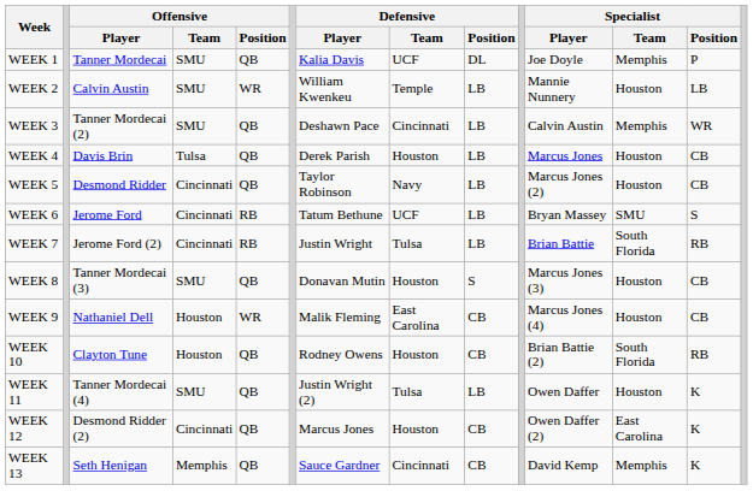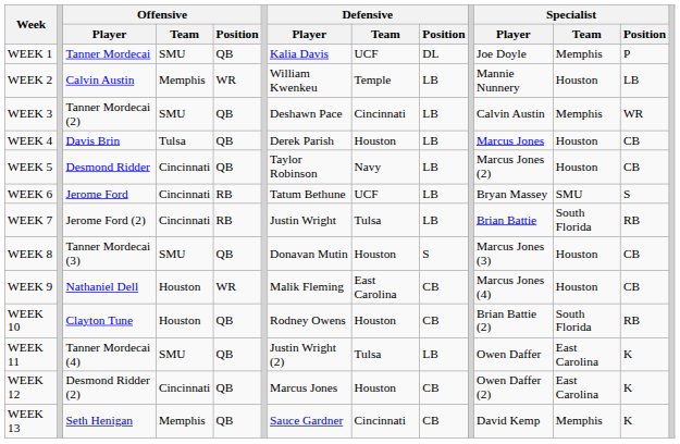 <table class="wikitable" border="1">
 <tr>
 <th rowspan="2">Week</th>
 <th rowSpan="15" style="background-color:lightgrey;"></th>
 <th colspan="3">Offensive</th>
 <th rowSpan="15" style="background-color:lightgrey;"></th>
 <th colspan="3">Defensive</th>
 <th rowSpan="15" style="background-color:lightgrey;"></th>
 <th colspan="3">Specialist</th>
 <th rowSpan="15" style="background-color:lightgrey;"></th>
 </tr>
 <tr>
 <th>Player</th>
 <th>Team</th>
 <th>Position</th>
 <th>Player</th>
 <th>Team</th>
 <th>Position</th>
 <th>Player</th>
 <th>Team</th>
 <th>Position</th>
 </tr>
 <tr>
 <td>WEEK 1</td>
 <td><a href='#'>Tanner Mordecai</a></td>
 <td>SMU</td>
 <td>QB</td>
 <td><a href='#'>Kalia Davis</a></td>
 <td>UCF</td>
 <td>DL</td>
 <td>Joe Doyle</td>
 <td>Memphis</td>
 <td>P</td>
 </tr>
 <tr>
 <td>WEEK 2</td>
 <td><a href='#'>Calvin Austin</a></td>
-<td>SMU</td>
+<td>Memphis</td>
 <td>WR</td>
 <td>William Kwenkeu</td>
 <td>Temple</td>
 <td>LB</td>
 <td>Mannie Nunnery</td>
 <td>Houston</td>
 <td>LB</td>
 </tr>
 <tr>
 <td>WEEK 3</td>
 <td>Tanner Mordecai (2)</td>
 <td>SMU</td>
 <td>QB</td>
 <td>Deshawn Pace</td>
 <td>Cincinnati</td>
 <td>LB</td>
 <td>Calvin Austin</td>
 <td>Memphis</td>
 <td>WR</td>
 </tr>
 <tr>
 <td>WEEK 4</td>
 <td><a href='#'>Davis Brin</a></td>
 <td>Tulsa</td>
 <td>QB</td>
 <td>Derek Parish</td>
 <td>Houston</td>
 <td>LB</td>
 <td><a href='#'>Marcus Jones</a></td>
 <td>Houston</td>
 <td>CB</td>
 </tr>
 <tr>
 <td>WEEK 5</td>
 <td><a href='#'>Desmond Ridder</a></td>
 <td>Cincinnati</td>
 <td>QB</td>
 <td>Taylor Robinson</td>
 <td>Navy</td>
 <td>LB</td>
 <td>Marcus Jones (2)</td>
 <td>Houston</td>
 <td>CB</td>
 </tr>
 <tr>
 <td>WEEK 6</td>
 <td><a href='#'>Jerome Ford</a></td>
 <td>Cincinnati</td>
 <td>RB</td>
 <td>Tatum Bethune</td>
 <td>UCF</td>
 <td>LB</td>
 <td>Bryan Massey</td>
 <td>SMU</td>
 <td>S</td>
 </tr>
 <tr>
 <td>WEEK 7</td>
 <td>Jerome Ford (2)</td>
 <td>Cincinnati</td>
 <td>RB</td>
 <td>Justin Wright</td>
 <td>Tulsa</td>
 <td>LB</td>
 <td><a href='#'>Brian Battie</a></td>
 <td>South Florida</td>
 <td>RB</td>
 </tr>
 <tr>
 <td>WEEK 8</td>
 <td>Tanner Mordecai (3)</td>
 <td>SMU</td>
 <td>QB</td>
 <td>Donavan Mutin</td>
 <td>Houston</td>
 <td>S</td>
 <td>Marcus Jones (3)</td>
 <td>Houston</td>
 <td>CB</td>
 </tr>
 <tr>
 <td>WEEK 9</td>
 <td><a href='#'>Nathaniel Dell</a></td>
 <td>Houston</td>
 <td>WR</td>
 <td>Malik Fleming</td>
 <td>East Carolina</td>
 <td>CB</td>
 <td>Marcus Jones (4)</td>
 <td>Houston</td>
 <td>CB</td>
 </tr>
 <tr>
 <td>WEEK 10</td>
 <td><a href='#'>Clayton Tune</a></td>
 <td>Houston</td>
 <td>QB</td>
 <td>Rodney Owens</td>
 <td>Houston</td>
 <td>CB</td>
 <td>Brian Battie (2)</td>
 <td>South Florida</td>
 <td>RB</td>
 </tr>
 <tr>
 <td>WEEK 11</td>
 <td>Tanner Mordecai (4)</td>
 <td>SMU</td>
 <td>QB</td>
 <td>Justin Wright (2)</td>
 <td>Tulsa</td>
 <td>LB</td>
 <td>Owen Daffer</td>
-<td>Houston</td>
+<td>East Carolina</td>
 <td>K</td>
 </tr>
 <tr>
 <td>WEEK 12</td>
 <td>Desmond Ridder (2)</td>
 <td>Cincinnati</td>
 <td>QB</td>
 <td>Marcus Jones</td>
 <td>Houston</td>
 <td>CB</td>
 <td>Owen Daffer (2)</td>
 <td>East Carolina</td>
 <td>K</td>
 </tr>
 <tr>
 <td>WEEK 13</td>
 <td><a href='#'>Seth Henigan</a></td>
 <td>Memphis</td>
 <td>QB</td>
 <td><a href='#'>Sauce Gardner</a></td>
 <td>Cincinnati</td>
 <td>CB</td>
 <td>David Kemp</td>
 <td>Memphis</td>
 <td>K</td>
 </tr>
 </table>
